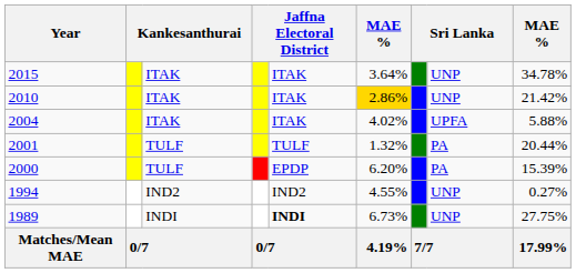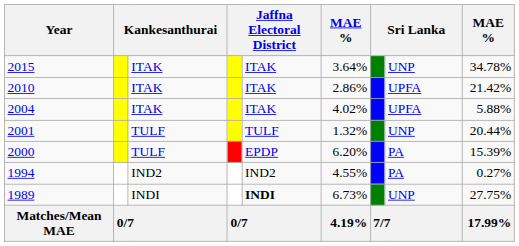 <table class="wikitable">
 <tr>
 <th>Year</th>
 <th colspan="2" width="144px">Kankesanthurai</th>
 <th colspan="2" width="144px"><a href='#'>Jaffna Electoral District</a></th>
 <th><a href='#'>MAE</a> %</th>
 <th colspan="2" width="144px">Sri Lanka</th>
 <th>MAE %</th>
 </tr>
 <tr>
 <td><a href='#'>2015</a></td>
 <td style="background-color:yellow;" width="10px"></td>
 <td style="text-align:left;"><a href='#'>ITAK</a></td>
 <td style="background-color:yellow;" width="10px"></td>
 <td style="text-align:left;"><a href='#'>ITAK</a></td>
 <td style="text-align:right;">3.64%</td>
 <td style="background-color:green;" width="10px"></td>
 <td style="text-align:left;"><a href='#'>UNP</a></td>
 <td style="text-align:right;">34.78%</td>
 </tr>
 <tr>
 <td><a href='#'>2010</a></td>
 <td style="background-color:yellow;" width="10px"></td>
 <td style="text-align:left;"><a href='#'>ITAK</a></td>
 <td style="background-color:yellow;" width="10px"></td>
 <td style="text-align:left;"><a href='#'>ITAK</a></td>
-<td style="background: gold; text-align:right;">2.86%</td>
+<td style="text-align:right;">2.86%</td>
 <td style="background-color:blue;" width="10px"></td>
-<td style="text-align:left;"><a href='#'>UNP</a></td>
+<td style="text-align:left;"><a href='#'>UPFA</a></td>
 <td style="text-align:right;">21.42%</td>
 </tr>
 <tr>
 <td><a href='#'>2004</a></td>
 <td style="background-color:yellow;" width="10px"></td>
 <td style="text-align:left;"><a href='#'>ITAK</a></td>
 <td style="background-color:yellow;" width="10px"></td>
 <td style="text-align:left;"><a href='#'>ITAK</a></td>
 <td style="text-align:right;">4.02%</td>
 <td style="background-color:blue;" width="10px"></td>
 <td style="text-align:left;"><a href='#'>UPFA</a></td>
 <td style="text-align:right;">5.88%</td>
 </tr>
 <tr>
 <td><a href='#'>2001</a></td>
 <td style="background-color:yellow;" width="10px"></td>
 <td style="text-align:left;"><a href='#'>TULF</a></td>
 <td style="background-color:yellow;" width="10px"></td>
 <td style="text-align:left;"><a href='#'>TULF</a></td>
 <td style="text-align:right;">1.32%</td>
 <td style="background-color:green;" width="10px"></td>
-<td style="text-align:left;"><a href='#'>PA</a></td>
+<td style="text-align:left;"><a href='#'>UNP</a></td>
 <td style="text-align:right;">20.44%</td>
 </tr>
 <tr>
 <td><a href='#'>2000</a></td>
 <td style="background-color:yellow;" width="10px"></td>
 <td style="text-align:left;"><a href='#'>TULF</a></td>
 <td style="background-color:red;" width="10px"></td>
 <td style="text-align:left;"><a href='#'>EPDP</a></td>
 <td style="text-align:right;">6.20%</td>
 <td style="background-color:blue;" width="10px"></td>
 <td style="text-align:left;"><a href='#'>PA</a></td>
 <td style="text-align:right;">15.39%</td>
 </tr>
 <tr>
 <td><a href='#'>1994</a></td>
 <td style="background-color:white;" width="10px"></td>
 <td style="text-align:left;">IND2</td>
 <td style="background-color:white;" width="10px"></td>
 <td style="text-align:left;">IND2</td>
 <td style="text-align:right;">4.55%</td>
 <td style="background-color:blue;" width="10px"></td>
-<td style="text-align:left;"><a href='#'>UNP</a></td>
+<td style="text-align:left;"><a href='#'>PA</a></td>
 <td style="text-align:right;">0.27%</td>
 </tr>
 <tr>
 <td><a href='#'>1989</a></td>
 <td style="background-color:white;" width="10px"></td>
 <td style="text-align:left;">INDI</td>
 <td style="background-color:white;" width="10px"></td>
 <td style="text-align:left;"><strong>INDI</strong></td>
 <td style="text-align:right;">6.73%</td>
 <td style="background-color:green;" width="10px"></td>
 <td style="text-align:left;"><a href='#'>UNP</a></td>
 <td style="text-align:right;">27.75%</td>
 </tr>
 <tr>
 <th>Matches/Mean MAE</th>
 <th style="text-align:left;"colspan="2" width="144px">0/7</th>
 <th style="text-align:left;"colspan="2" width="144px">0/7</th>
 <th style="text-align:right;">4.19%</th>
 <th style="text-align:left;"colspan="2" width="144px">7/7</th>
 <th style="text-align:right;">17.99%</th>
 </tr>
 </table>
